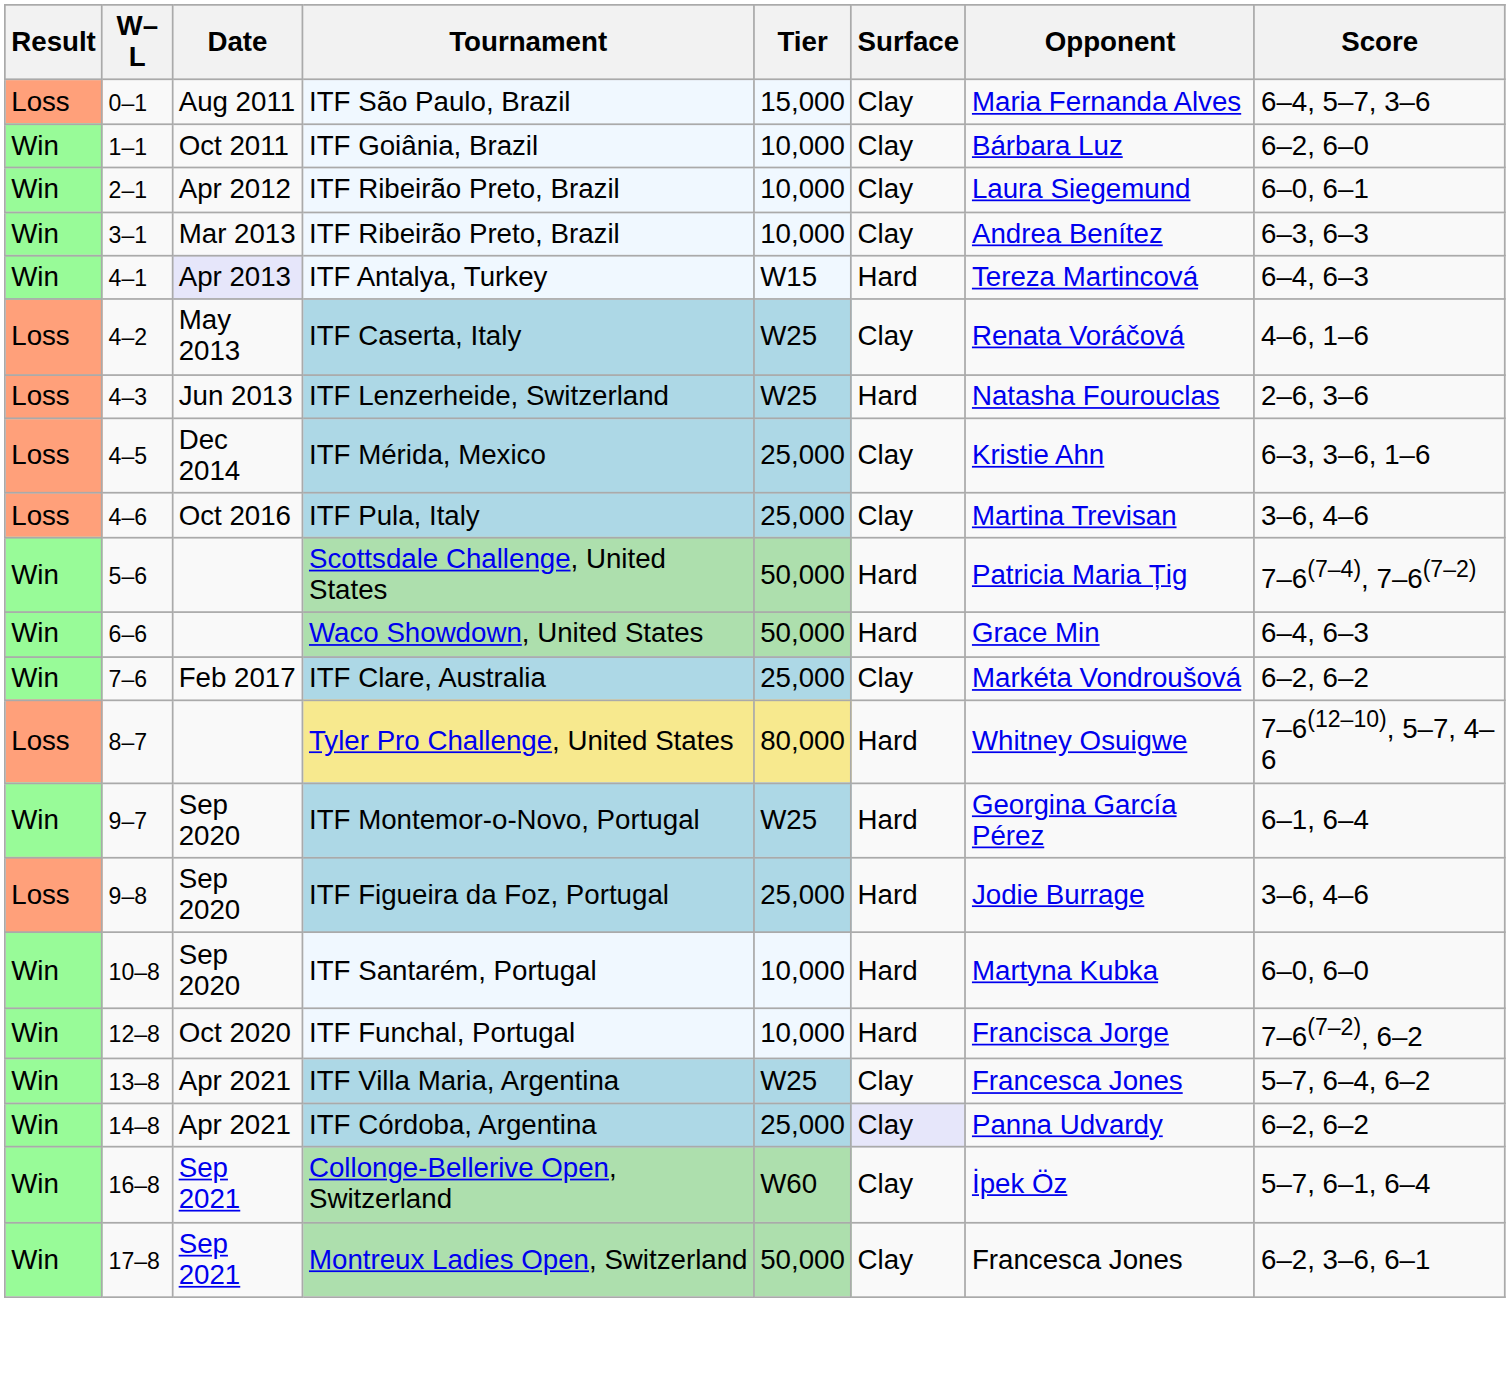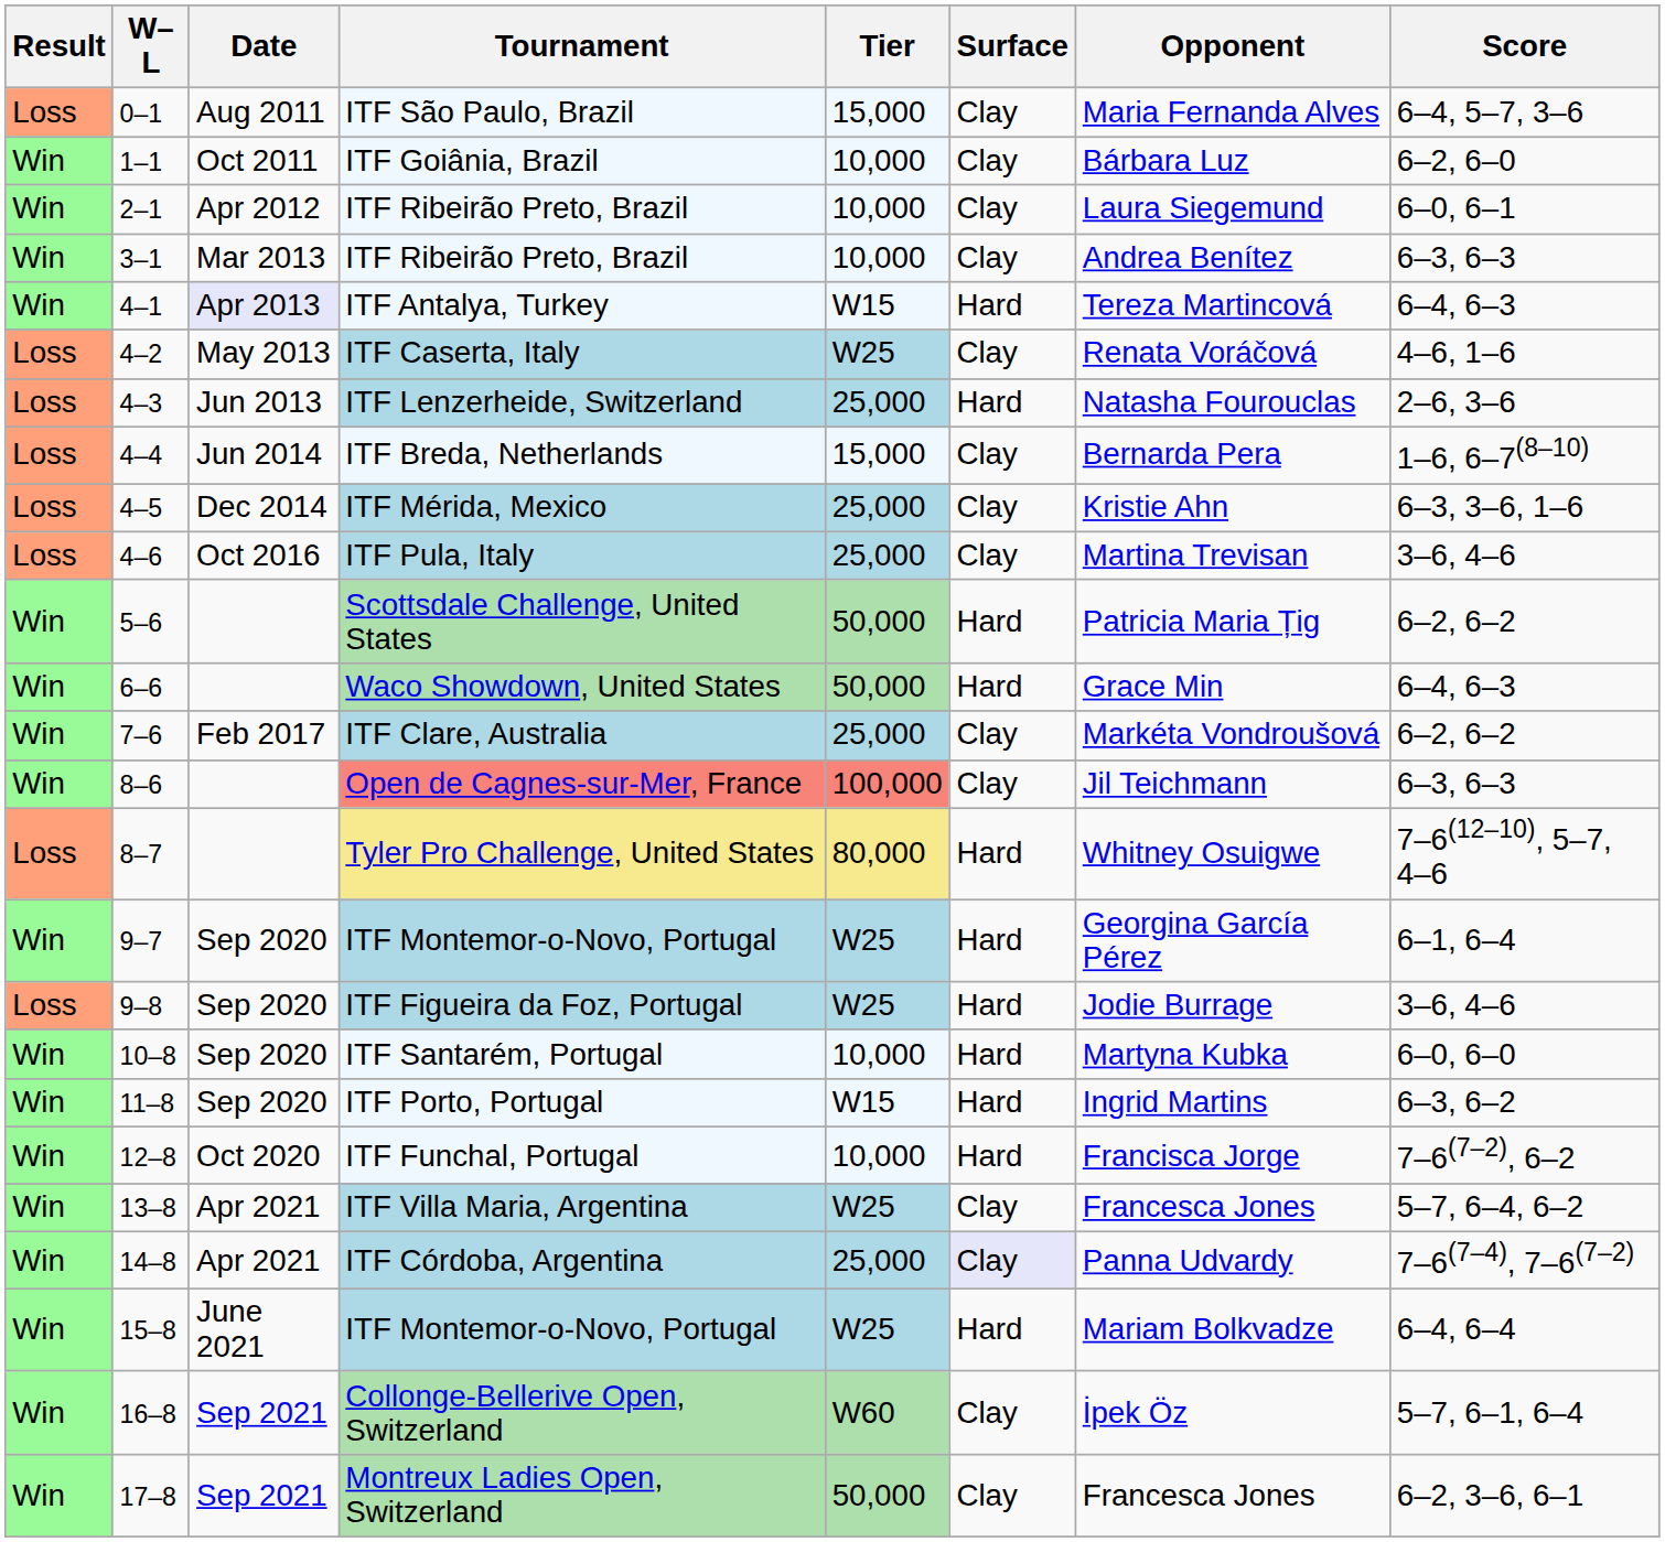 <table class="sortable wikitable nowrap">
 <tr>
 <th>Result</th>
 <th class="unsortable">W–L</th>
 <th>Date</th>
 <th>Tournament</th>
 <th>Tier</th>
 <th>Surface</th>
 <th>Opponent</th>
 <th class="unsortable">Score</th>
 </tr>
 <tr>
 <td style="background:#ffa07a;">Loss</td>
 <td><small>0–1</small></td>
 <td>Aug 2011</td>
 <td style="background:#f0f8ff;">ITF São Paulo, Brazil</td>
 <td style="background:#f0f8ff;">15,000</td>
 <td>Clay</td>
 <td> <a href='#'>Maria Fernanda Alves</a></td>
 <td>6–4, 5–7, 3–6</td>
 </tr>
 <tr>
 <td style="background:#98fb98;">Win</td>
 <td><small>1–1</small></td>
 <td>Oct 2011</td>
 <td style="background:#f0f8ff;">ITF Goiânia, Brazil</td>
 <td style="background:#f0f8ff;">10,000</td>
 <td>Clay</td>
 <td> <a href='#'>Bárbara Luz</a></td>
 <td>6–2, 6–0</td>
 </tr>
 <tr>
 <td style="background:#98fb98;">Win</td>
 <td><small>2–1</small></td>
 <td>Apr 2012</td>
 <td style="background:#f0f8ff;">ITF Ribeirão Preto, Brazil</td>
 <td style="background:#f0f8ff;">10,000</td>
 <td>Clay</td>
 <td> <a href='#'>Laura Siegemund</a></td>
 <td>6–0, 6–1</td>
 </tr>
 <tr>
 <td style="background:#98fb98;">Win</td>
 <td><small>3–1</small></td>
 <td>Mar 2013</td>
 <td style="background:#f0f8ff;">ITF Ribeirão Preto, Brazil</td>
 <td style="background:#f0f8ff;">10,000</td>
 <td>Clay</td>
 <td> <a href='#'>Andrea Benítez</a></td>
 <td>6–3, 6–3</td>
 </tr>
 <tr>
 <td style="background:#98fb98;">Win</td>
 <td><small>4–1</small></td>
 <td style="background: lavender;">Apr 2013</td>
 <td style="background:#f0f8ff;">ITF Antalya, Turkey</td>
 <td style="background:#f0f8ff;">W15</td>
 <td>Hard</td>
 <td> <a href='#'>Tereza Martincová</a></td>
 <td>6–4, 6–3</td>
 </tr>
 <tr>
 <td style="background:#ffa07a;">Loss</td>
 <td><small>4–2</small></td>
 <td>May 2013</td>
 <td style="background:lightblue;">ITF Caserta, Italy</td>
 <td style="background:lightblue;">W25</td>
 <td>Clay</td>
 <td> <a href='#'>Renata Voráčová</a></td>
 <td>4–6, 1–6</td>
 </tr>
 <tr>
 <td style="background:#ffa07a;">Loss</td>
 <td><small>4–3</small></td>
 <td>Jun 2013</td>
 <td style="background:lightblue;">ITF Lenzerheide, Switzerland</td>
-<td style="background:lightblue;">W25</td>
+<td style="background:lightblue;">25,000</td>
 <td>Hard</td>
 <td> <a href='#'>Natasha Fourouclas</a></td>
 <td>2–6, 3–6</td>
+</tr>
+<tr>
+<td style="background:#ffa07a;">Loss</td>
+<td><small>4–4</small></td>
+<td>Jun 2014</td>
+<td style="background:#f0f8ff;">ITF Breda, Netherlands</td>
+<td style="background:#f0f8ff;">15,000</td>
+<td>Clay</td>
+<td> <a href='#'>Bernarda Pera</a></td>
+<td>1–6, 6–7<sup>(8–10)</sup></td>
 </tr>
 <tr>
 <td style="background:#ffa07a;">Loss</td>
 <td><small>4–5</small></td>
 <td>Dec 2014</td>
 <td style="background:lightblue;">ITF Mérida, Mexico</td>
 <td style="background:lightblue;">25,000</td>
 <td>Clay</td>
 <td> <a href='#'>Kristie Ahn</a></td>
 <td>6–3, 3–6, 1–6</td>
 </tr>
 <tr>
 <td style="background:#ffa07a;">Loss</td>
 <td><small>4–6</small></td>
 <td>Oct 2016</td>
 <td style="background:lightblue;">ITF Pula, Italy</td>
 <td style="background:lightblue;">25,000</td>
 <td>Clay</td>
 <td> <a href='#'>Martina Trevisan</a></td>
 <td>3–6, 4–6</td>
 </tr>
 <tr>
 <td style="background:#98fb98;">Win</td>
 <td><small>5–6</small></td>
 <td><a href='#'></a></td>
 <td style="background:#addfad;"><a href='#'>Scottsdale Challenge</a>, United States</td>
 <td style="background:#addfad;">50,000</td>
 <td>Hard</td>
 <td> <a href='#'>Patricia Maria Țig</a></td>
-<td>7–6<sup>(7–4)</sup>, 7–6<sup>(7–2)</sup></td>
+<td>6–2, 6–2</td>
 </tr>
 <tr>
 <td style="background:#98fb98;">Win</td>
 <td><small>6–6</small></td>
 <td><a href='#'></a></td>
 <td style="background:#addfad;"><a href='#'>Waco Showdown</a>, United States</td>
 <td style="background:#addfad;">50,000</td>
 <td>Hard</td>
 <td> <a href='#'>Grace Min</a></td>
 <td>6–4, 6–3</td>
 </tr>
 <tr>
 <td style="background:#98fb98;">Win</td>
 <td><small>7–6</small></td>
 <td>Feb 2017</td>
 <td style="background:lightblue;">ITF Clare, Australia</td>
 <td style="background:lightblue;">25,000</td>
 <td>Clay</td>
 <td> <a href='#'>Markéta Vondroušová</a></td>
 <td>6–2, 6–2</td>
+</tr>
+<tr>
+<td style="background:#98fb98;">Win</td>
+<td><small>8–6</small></td>
+<td><a href='#'></a></td>
+<td style="background:#f88379;"><a href='#'>Open de Cagnes-sur-Mer</a>, France</td>
+<td style="background:#f88379;">100,000</td>
+<td>Clay</td>
+<td> <a href='#'>Jil Teichmann</a></td>
+<td>6–3, 6–3</td>
 </tr>
 <tr>
 <td style="background:#ffa07a;">Loss</td>
 <td><small>8–7</small></td>
 <td><a href='#'></a></td>
 <td style="background:#f7e98e;"><a href='#'>Tyler Pro Challenge</a>, United States</td>
 <td style="background:#f7e98e;">80,000</td>
 <td>Hard</td>
 <td> <a href='#'>Whitney Osuigwe</a></td>
 <td>7–6<sup>(12–10)</sup>, 5–7, 4–6</td>
 </tr>
 <tr>
 <td style="background:#98fb98;">Win</td>
 <td><small>9–7</small></td>
 <td>Sep 2020</td>
 <td style="background: lightblue;">ITF Montemor-o-Novo, Portugal</td>
 <td style="background:lightblue;">W25</td>
 <td>Hard</td>
 <td> <a href='#'>Georgina García Pérez</a></td>
 <td>6–1, 6–4</td>
 </tr>
 <tr>
 <td style="background:#ffa07a;">Loss</td>
 <td><small>9–8</small></td>
 <td>Sep 2020</td>
 <td style="background:lightblue;">ITF Figueira da Foz, Portugal</td>
-<td style="background:lightblue;">25,000</td>
+<td style="background:lightblue;">W25</td>
 <td>Hard</td>
 <td> <a href='#'>Jodie Burrage</a></td>
 <td>3–6, 4–6</td>
 </tr>
 <tr>
 <td style="background:#98fb98;">Win</td>
 <td><small>10–8</small></td>
 <td>Sep 2020</td>
 <td style="background:#f0f8ff;">ITF Santarém, Portugal</td>
 <td style="background:#f0f8ff;">10,000</td>
 <td>Hard</td>
 <td> <a href='#'>Martyna Kubka</a></td>
 <td>6–0, 6–0</td>
+</tr>
+<tr>
+<td style="background:#98fb98;">Win</td>
+<td><small>11–8</small></td>
+<td>Sep 2020</td>
+<td style="background:#f0f8ff;">ITF Porto, Portugal</td>
+<td style="background:#f0f8ff;">W15</td>
+<td>Hard</td>
+<td> <a href='#'>Ingrid Martins</a></td>
+<td>6–3, 6–2</td>
 </tr>
 <tr>
 <td style="background:#98fb98;">Win</td>
 <td><small>12–8</small></td>
 <td>Oct 2020</td>
 <td style="background:#f0f8ff;">ITF Funchal, Portugal</td>
 <td style="background:#f0f8ff;">10,000</td>
 <td>Hard</td>
 <td> <a href='#'>Francisca Jorge</a></td>
 <td>7–6<sup>(7–2)</sup>, 6–2</td>
 </tr>
 <tr>
 <td style="background:#98fb98;">Win</td>
 <td><small>13–8</small></td>
 <td>Apr 2021</td>
 <td style="background:lightblue;">ITF Villa Maria, Argentina</td>
 <td style="background:lightblue;">W25</td>
 <td>Clay</td>
 <td> <a href='#'>Francesca Jones</a></td>
 <td>5–7, 6–4, 6–2</td>
 </tr>
 <tr>
 <td style="background:#98fb98;">Win</td>
 <td><small>14–8</small></td>
 <td>Apr 2021</td>
 <td style="background:lightblue;">ITF Córdoba, Argentina</td>
 <td style="background:lightblue;">25,000</td>
 <td style="background: lavender;">Clay</td>
 <td> <a href='#'>Panna Udvardy</a></td>
-<td>6–2, 6–2</td>
+<td>7–6<sup>(7–4)</sup>, 7–6<sup>(7–2)</sup></td>
+</tr>
+<tr>
+<td style="background:#98fb98;">Win</td>
+<td><small>15–8</small></td>
+<td>June 2021</td>
+<td style="background:lightblue;">ITF Montemor-o-Novo, Portugal</td>
+<td style="background:lightblue;">W25</td>
+<td>Hard</td>
+<td> <a href='#'>Mariam Bolkvadze</a></td>
+<td>6–4, 6–4</td>
 </tr>
 <tr>
 <td style="background:#98fb98;">Win</td>
 <td><small>16–8</small></td>
 <td><a href='#'>Sep 2021</a></td>
 <td style="background:#addfad;"><a href='#'>Collonge-Bellerive Open</a>, Switzerland</td>
 <td style="background:#addfad;">W60</td>
 <td>Clay</td>
 <td> <a href='#'>İpek Öz</a></td>
 <td>5–7, 6–1, 6–4</td>
 </tr>
 <tr>
 <td style="background:#98fb98;">Win</td>
 <td><small>17–8</small></td>
 <td><a href='#'>Sep 2021</a></td>
 <td style="background:#addfad;"><a href='#'>Montreux Ladies Open</a>, Switzerland</td>
 <td style="background:#addfad;">50,000</td>
 <td>Clay</td>
 <td> Francesca Jones</td>
 <td>6–2, 3–6, 6–1</td>
 </tr>
 </table>
